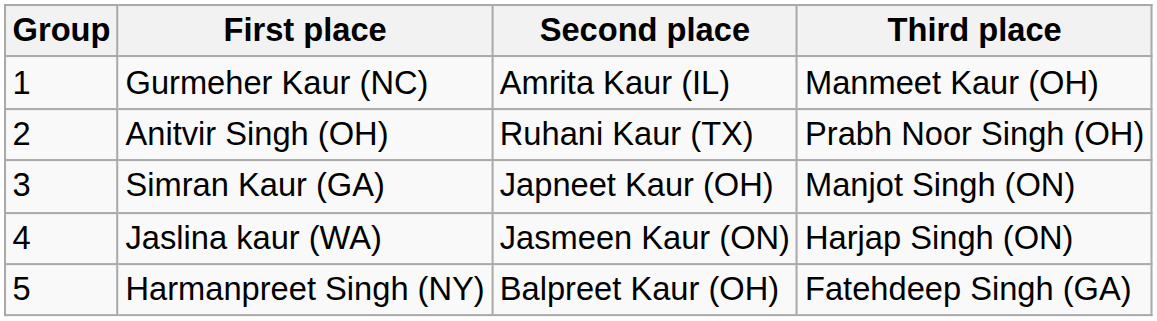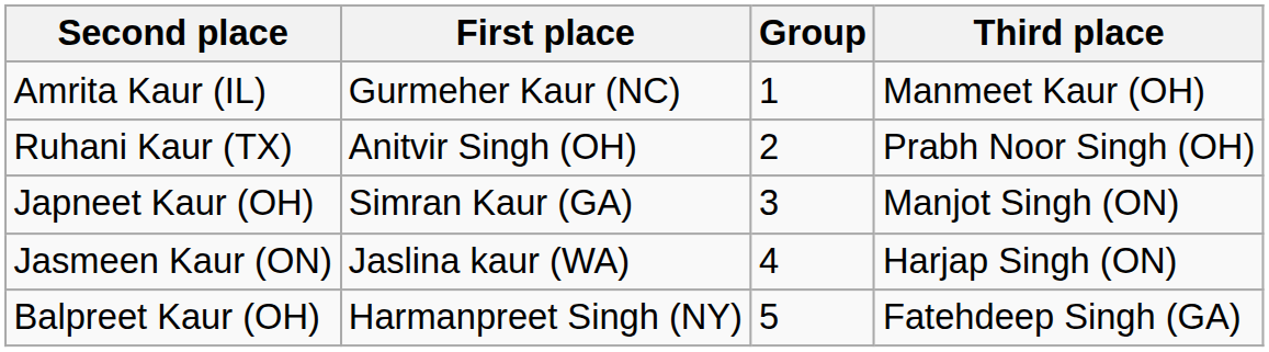 <table class="wikitable">
 <tr>
+<th>Second place</th>
+<th>First place</th>
 <th>Group</th>
-<th>First place</th>
-<th>Second place</th>
 <th>Third place</th>
 </tr>
 <tr>
+<td>Amrita Kaur (IL)</td>
+<td>Gurmeher Kaur (NC)</td>
 <td>1</td>
-<td>Gurmeher Kaur (NC)</td>
-<td>Amrita Kaur (IL)</td>
 <td>Manmeet Kaur (OH)</td>
 </tr>
 <tr>
+<td>Ruhani Kaur (TX)</td>
+<td>Anitvir Singh (OH)</td>
 <td>2</td>
-<td>Anitvir Singh (OH)</td>
-<td>Ruhani Kaur (TX)</td>
 <td>Prabh Noor Singh (OH)</td>
 </tr>
 <tr>
+<td>Japneet Kaur (OH)</td>
+<td>Simran Kaur (GA)</td>
 <td>3</td>
-<td>Simran Kaur (GA)</td>
-<td>Japneet Kaur (OH)</td>
 <td>Manjot Singh (ON)</td>
 </tr>
 <tr>
+<td>Jasmeen Kaur (ON)</td>
+<td>Jaslina kaur (WA)</td>
 <td>4</td>
-<td>Jaslina kaur (WA)</td>
-<td>Jasmeen Kaur (ON)</td>
 <td>Harjap Singh (ON)</td>
 </tr>
 <tr>
+<td>Balpreet Kaur (OH)</td>
+<td>Harmanpreet Singh (NY)</td>
 <td>5</td>
-<td>Harmanpreet Singh (NY)</td>
-<td>Balpreet Kaur (OH)</td>
 <td>Fatehdeep Singh (GA)</td>
 </tr>
 </table>
